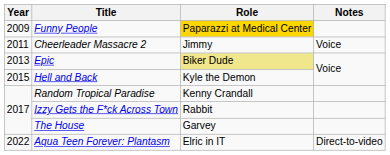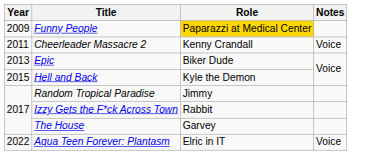 <table class="wikitable sortable">
 <tr>
 <th>Year</th>
 <th>Title</th>
 <th>Role</th>
 <th>Notes</th>
 </tr>
 <tr>
 <td>2009</td>
 <td><em><a href='#'>Funny People</a></em></td>
 <td style="background: gold;">Paparazzi at Medical Center</td>
 <td></td>
 </tr>
 <tr>
 <td>2011</td>
 <td><em>Cheerleader Massacre 2</em></td>
-<td>Jimmy</td>
+<td>Kenny Crandall</td>
 <td>Voice</td>
 </tr>
 <tr>
 <td>2013</td>
 <td><a href='#'><em>Epic</em></a></td>
-<td style="background: khaki;">Biker Dude</td>
+<td>Biker Dude</td>
 <td rowspan="2">Voice</td>
 </tr>
 <tr>
 <td>2015</td>
 <td><a href='#'><em>Hell and Back</em></a></td>
 <td>Kyle the Demon</td>
 </tr>
 <tr>
 <td rowspan="3">2017</td>
 <td><em>Random Tropical Paradise</em></td>
-<td>Kenny Crandall</td>
+<td>Jimmy</td>
 <td></td>
 </tr>
 <tr>
 <td><em><a href='#'>Izzy Gets the F*ck Across Town</a></em></td>
 <td>Rabbit</td>
 <td></td>
 </tr>
 <tr>
 <td><a href='#'><em>The House</em></a></td>
 <td>Garvey</td>
 <td></td>
 </tr>
 <tr>
 <td>2022</td>
 <td><em><a href='#'>Aqua Teen Forever: Plantasm</a></em></td>
 <td>Elric in IT</td>
-<td>Direct-to-video</td>
+<td>Voice</td>
 </tr>
 </table>
